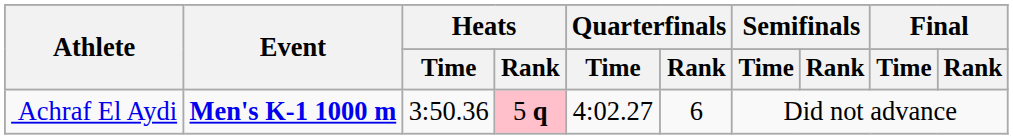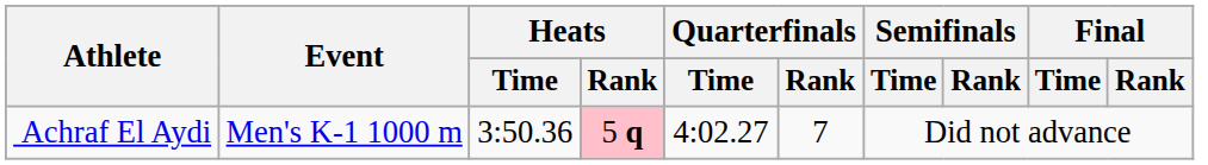 <table class=wikitable style="font-size:90%">
 <tr>
 <th rowspan="2">Athlete</th>
 <th rowspan="2">Event</th>
 <th colspan=2>Heats</th>
 <th colspan=2>Quarterfinals</th>
 <th colspan=2>Semifinals</th>
 <th colspan=2>Final</th>
 </tr>
 <tr style="font-size:95%">
 <th>Time</th>
 <th>Rank</th>
 <th>Time</th>
 <th>Rank</th>
 <th>Time</th>
 <th>Rank</th>
 <th>Time</th>
 <th>Rank</th>
 </tr>
 <tr align=center>
 <td align=left><a href='#'> Achraf El Aydi</a></td>
-<td align=left><strong><a href='#'>Men's K-1 1000 m</a></strong></td>
+<td align=left><a href='#'>Men's K-1 1000 m</a></td>
 <td>3:50.36</td>
 <td style="background: pink;">5 <strong>q</strong></td>
 <td>4:02.27</td>
-<td>6</td>
+<td>7</td>
 <td colspan=4>Did not advance</td>
 </tr>
 </table>
